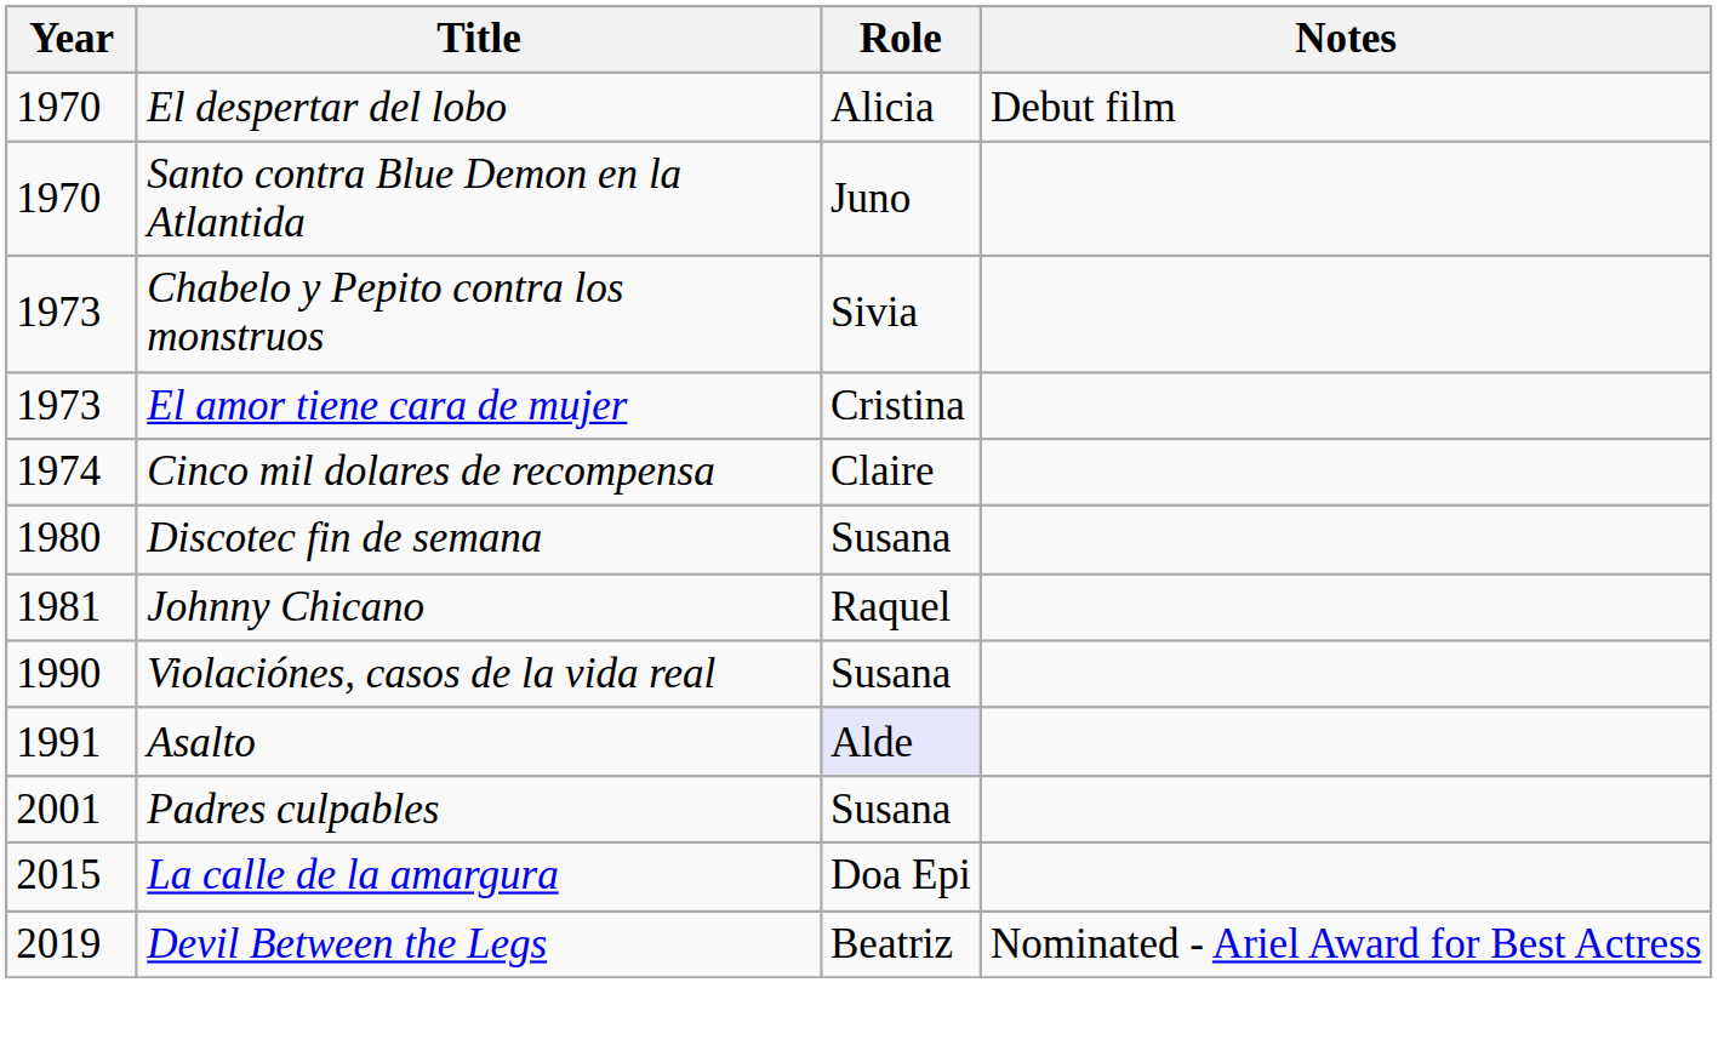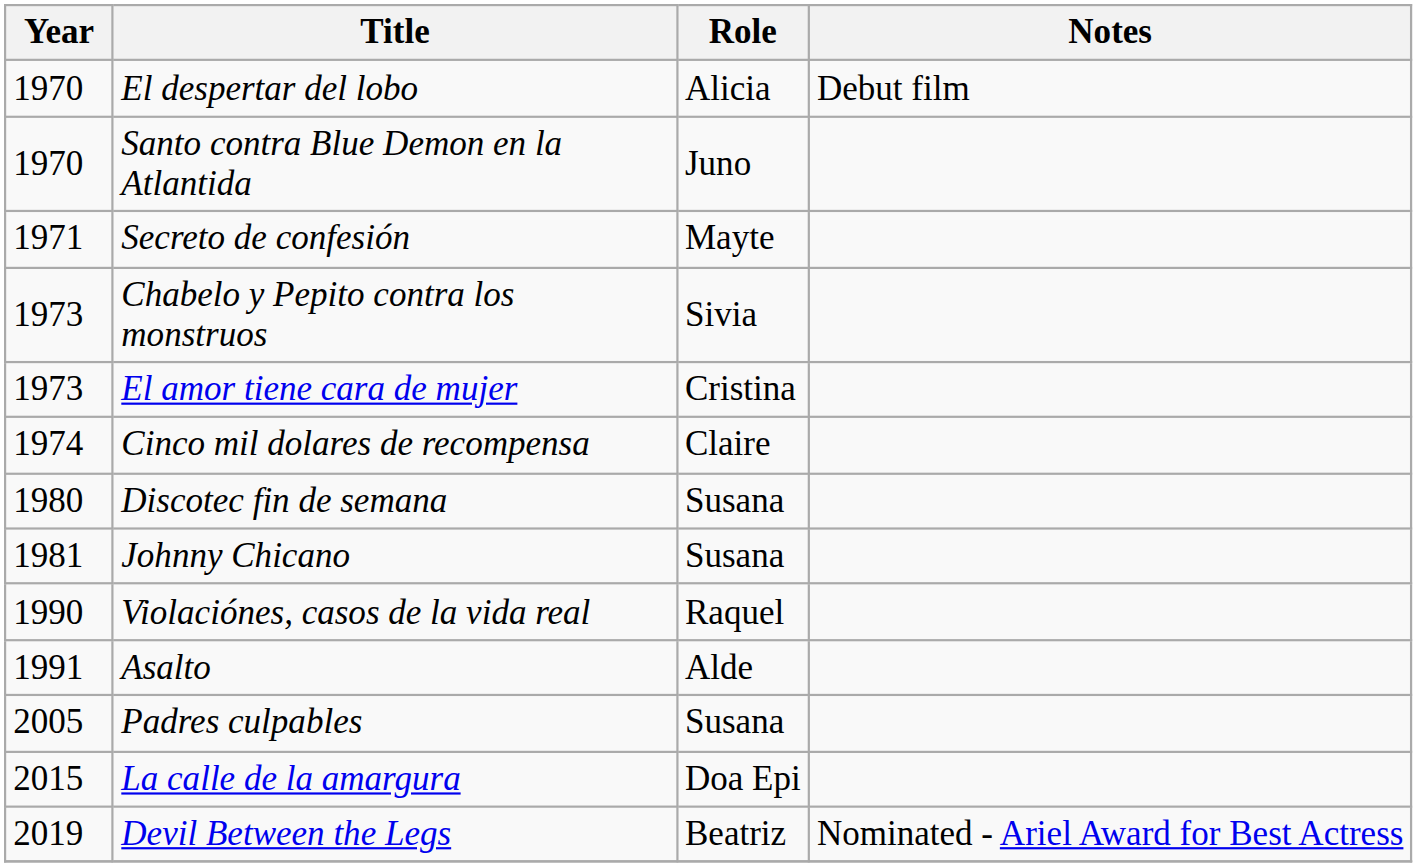 <table class="wikitable sortable">
 <tr>
 <th width="42">Year</th>
 <th width="250">Title</th>
 <th>Role</th>
 <th class="unsortable">Notes</th>
 </tr>
 <tr>
 <td>1970</td>
 <td><em>El despertar del lobo</em></td>
 <td>Alicia</td>
 <td>Debut film</td>
 </tr>
 <tr>
 <td>1970</td>
 <td><em>Santo contra Blue Demon en la Atlantida</em></td>
 <td>Juno</td>
+<td></td>
+</tr>
+<tr>
+<td>1971</td>
+<td><em>Secreto de confesión</em></td>
+<td>Mayte</td>
 <td></td>
 </tr>
 <tr>
 <td>1973</td>
 <td><em>Chabelo y Pepito contra los monstruos</em></td>
 <td>Sivia</td>
 <td></td>
 </tr>
 <tr>
 <td>1973</td>
 <td><em><a href='#'>El amor tiene cara de mujer</a></em></td>
 <td>Cristina</td>
 <td></td>
 </tr>
 <tr>
 <td>1974</td>
 <td><em>Cinco mil dolares de recompensa</em></td>
 <td>Claire</td>
 <td></td>
 </tr>
 <tr>
 <td>1980</td>
 <td><em>Discotec fin de semana</em></td>
 <td>Susana</td>
 <td></td>
 </tr>
 <tr>
 <td>1981</td>
 <td><em>Johnny Chicano</em></td>
-<td>Raquel</td>
+<td>Susana</td>
 <td></td>
 </tr>
 <tr>
 <td>1990</td>
 <td><em>Violaciónes, casos de la vida real</em></td>
-<td>Susana</td>
+<td>Raquel</td>
 <td></td>
 </tr>
 <tr>
 <td>1991</td>
 <td><em>Asalto</em></td>
-<td style="background: lavender;">Alde</td>
+<td>Alde</td>
 <td></td>
 </tr>
 <tr>
-<td>2001</td>
+<td>2005</td>
 <td><em>Padres culpables</em></td>
 <td>Susana</td>
 <td></td>
 </tr>
 <tr>
 <td>2015</td>
 <td><em><a href='#'>La calle de la amargura</a></em></td>
 <td>Doa Epi</td>
 <td></td>
 </tr>
 <tr>
 <td>2019</td>
 <td><em><a href='#'>Devil Between the Legs</a></em></td>
 <td>Beatriz</td>
 <td>Nominated - <a href='#'>Ariel Award for Best Actress</a></td>
 </tr>
 <tr>
 </tr>
 </table>
